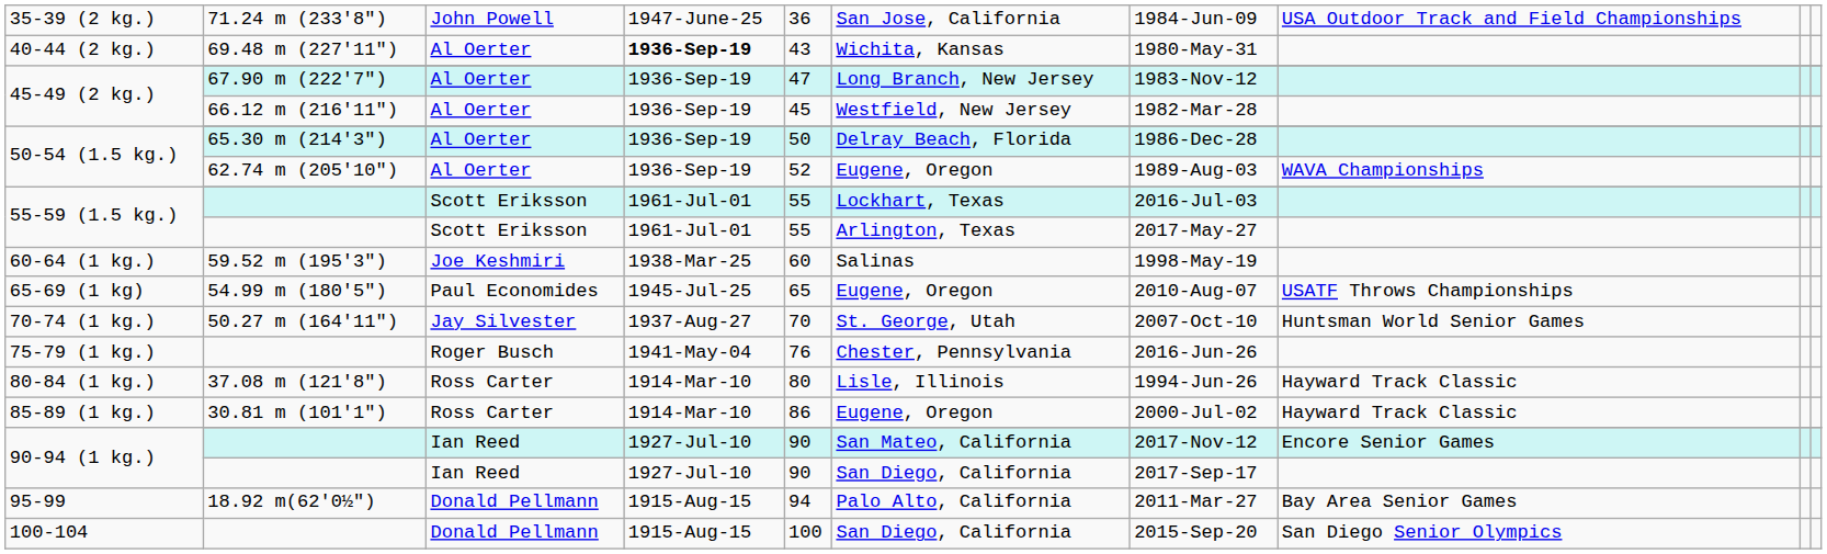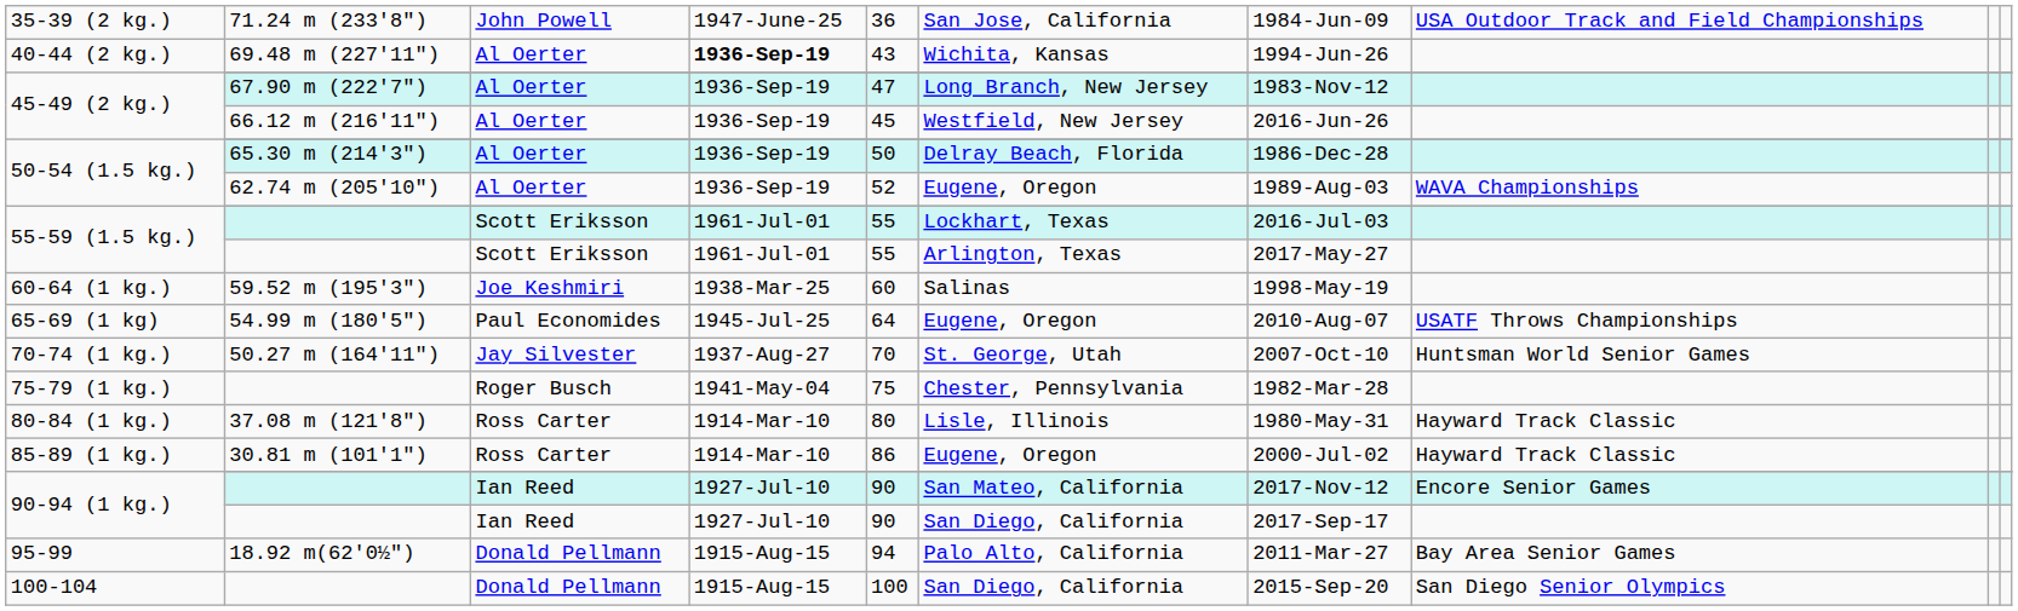 <table class="wikitable" style="font-size:95%; width: 95%">
 <tr>
 <td>35-39 (2 kg.)</td>
 <td>71.24 m (233'8")</td>
 <td><a href='#'>John Powell</a></td>
 <td>1947-June-25</td>
 <td>36</td>
 <td><a href='#'>San Jose</a>, California</td>
 <td>1984-Jun-09</td>
 <td><a href='#'>USA Outdoor Track and Field Championships</a></td>
 <td></td>
 <td></td>
 </tr>
 <tr>
 <td>40-44 (2 kg.)</td>
 <td>69.48 m (227'11")</td>
 <td><a href='#'>Al Oerter</a></td>
 <td><strong>1936-Sep-19</strong></td>
 <td>43</td>
 <td><a href='#'>Wichita</a>, Kansas</td>
-<td>1980-May-31</td>
+<td>1994-Jun-26</td>
 <td></td>
 <td></td>
 <td></td>
 </tr>
 <tr>
 <td rowspan=3>45-49 (2 kg.)</td>
 </tr>
 <tr style="background:#cef6f5;">
 <td>67.90 m (222'7")</td>
 <td><a href='#'>Al Oerter</a></td>
 <td>1936-Sep-19</td>
 <td>47</td>
 <td><a href='#'>Long Branch</a>, New Jersey</td>
 <td>1983-Nov-12</td>
 <td></td>
 <td></td>
 <td></td>
 </tr>
 <tr>
 <td>66.12 m (216'11")</td>
 <td><a href='#'>Al Oerter</a></td>
 <td>1936-Sep-19</td>
 <td>45</td>
 <td><a href='#'>Westfield</a>, New Jersey</td>
-<td>1982-Mar-28</td>
+<td>2016-Jun-26</td>
 <td></td>
 <td></td>
 <td></td>
 </tr>
 <tr>
 <td rowspan=3>50-54 (1.5 kg.)</td>
 </tr>
 <tr style="background:#cef6f5;">
 <td>65.30 m (214'3")</td>
 <td><a href='#'>Al Oerter</a></td>
 <td>1936-Sep-19</td>
 <td>50</td>
 <td><a href='#'>Delray Beach</a>, Florida</td>
 <td>1986-Dec-28</td>
 <td></td>
 <td></td>
 <td></td>
 </tr>
 <tr>
 <td>62.74 m (205'10")</td>
 <td><a href='#'>Al Oerter</a></td>
 <td>1936-Sep-19</td>
 <td>52</td>
 <td><a href='#'>Eugene</a>, Oregon</td>
 <td>1989-Aug-03</td>
 <td><a href='#'>WAVA Championships</a></td>
 <td></td>
 <td></td>
 </tr>
 <tr>
 <td rowspan=3>55-59 (1.5 kg.)</td>
 </tr>
 <tr style="background:#cef6f5;">
 <td></td>
 <td>Scott Eriksson</td>
 <td>1961-Jul-01</td>
 <td>55</td>
 <td><a href='#'>Lockhart</a>, Texas</td>
 <td>2016-Jul-03</td>
 <td></td>
 <td></td>
 <td></td>
 </tr>
 <tr>
 <td></td>
 <td>Scott Eriksson</td>
 <td>1961-Jul-01</td>
 <td>55</td>
 <td><a href='#'>Arlington</a>, Texas</td>
 <td>2017-May-27</td>
 <td></td>
 <td></td>
 <td></td>
 </tr>
 <tr>
 <td>60-64 (1 kg.)</td>
 <td>59.52 m (195'3")</td>
 <td><a href='#'>Joe Keshmiri</a></td>
 <td>1938-Mar-25</td>
 <td>60</td>
 <td>Salinas</td>
 <td>1998-May-19</td>
 <td></td>
 <td></td>
 <td></td>
 </tr>
 <tr>
 <td>65-69 (1 kg)</td>
 <td>54.99 m (180'5")</td>
 <td>Paul Economides</td>
 <td>1945-Jul-25</td>
-<td>65</td>
+<td>64</td>
 <td><a href='#'>Eugene</a>, Oregon</td>
 <td>2010-Aug-07</td>
 <td><a href='#'>USATF</a> Throws Championships</td>
 <td></td>
 <td></td>
 </tr>
 <tr>
 <td>70-74 (1 kg.)</td>
 <td>50.27 m (164'11")</td>
 <td><a href='#'>Jay Silvester</a></td>
 <td>1937-Aug-27</td>
 <td>70</td>
 <td><a href='#'>St. George</a>, Utah</td>
 <td>2007-Oct-10</td>
 <td>Huntsman World Senior Games</td>
 <td></td>
 <td></td>
 </tr>
 <tr>
 <td>75-79 (1 kg.)</td>
 <td></td>
 <td>Roger Busch</td>
 <td>1941-May-04</td>
-<td>76</td>
+<td>75</td>
 <td><a href='#'>Chester</a>, Pennsylvania</td>
-<td>2016-Jun-26</td>
+<td>1982-Mar-28</td>
 <td></td>
 <td></td>
 <td></td>
 </tr>
 <tr>
 <td>80-84 (1 kg.)</td>
 <td>37.08 m (121'8")</td>
 <td>Ross Carter</td>
 <td>1914-Mar-10</td>
 <td>80</td>
 <td><a href='#'>Lisle</a>, Illinois</td>
-<td>1994-Jun-26</td>
+<td>1980-May-31</td>
 <td>Hayward Track Classic</td>
 <td></td>
 <td></td>
 </tr>
 <tr>
 <td>85-89 (1 kg.)</td>
 <td>30.81 m (101'1")</td>
 <td>Ross Carter</td>
 <td>1914-Mar-10</td>
 <td>86</td>
 <td><a href='#'>Eugene</a>, Oregon</td>
 <td>2000-Jul-02</td>
 <td>Hayward Track Classic</td>
 <td></td>
 <td></td>
 </tr>
 <tr>
 <td rowspan=3>90-94 (1 kg.)</td>
 </tr>
 <tr style="background:#cef6f5;">
 <td></td>
 <td>Ian Reed</td>
 <td>1927-Jul-10</td>
 <td>90</td>
 <td><a href='#'>San Mateo</a>, California</td>
 <td>2017-Nov-12</td>
 <td>Encore Senior Games</td>
 <td></td>
 <td></td>
 </tr>
 <tr>
 <td></td>
 <td>Ian Reed</td>
 <td>1927-Jul-10</td>
 <td>90</td>
 <td><a href='#'>San Diego</a>, California</td>
 <td>2017-Sep-17</td>
 <td></td>
 <td></td>
 <td></td>
 </tr>
 <tr>
 <td>95-99</td>
 <td>18.92 m(62'0½")</td>
 <td><a href='#'>Donald Pellmann</a></td>
 <td>1915-Aug-15</td>
 <td>94</td>
 <td><a href='#'>Palo Alto</a>, California</td>
 <td>2011-Mar-27</td>
 <td>Bay Area Senior Games</td>
 <td></td>
 <td></td>
 </tr>
 <tr>
 <td>100-104</td>
 <td></td>
 <td><a href='#'>Donald Pellmann</a></td>
 <td>1915-Aug-15</td>
 <td>100</td>
 <td><a href='#'>San Diego</a>, California</td>
 <td>2015-Sep-20</td>
 <td>San Diego <a href='#'>Senior Olympics</a></td>
 <td></td>
 <td></td>
 </tr>
 </table>
